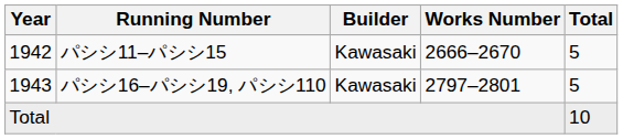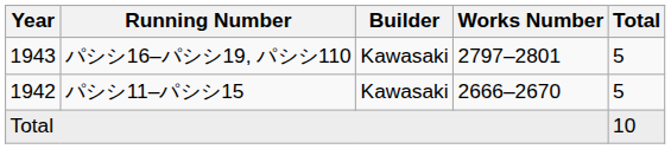 <table class="wikitable">
 <tr>
 <th>Year</th>
 <th>Running Number</th>
 <th>Builder</th>
 <th>Works Number</th>
 <th>Total</th>
 </tr>
 <tr>
+<td>1943</td>
+<td>パシシ16–パシシ19, パシシ110</td>
+<td>Kawasaki</td>
+<td>2797–2801</td>
+<td>5</td>
+</tr>
+<tr>
 <td>1942</td>
 <td>パシシ11–パシシ15</td>
 <td>Kawasaki</td>
 <td>2666–2670</td>
 <td>5</td>
 </tr>
 <tr>
-<td>1943</td>
-<td>パシシ16–パシシ19, パシシ110</td>
-<td>Kawasaki</td>
-<td>2797–2801</td>
-<td>5</td>
-</tr>
-<tr>
 <td bgcolor=#ededed colspan="4">Total</td>
 <td bgcolor=#ededed>10</td>
 </tr>
 </table>
